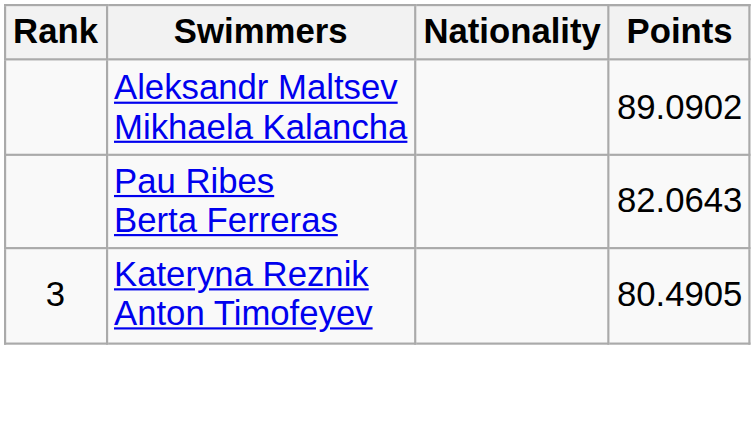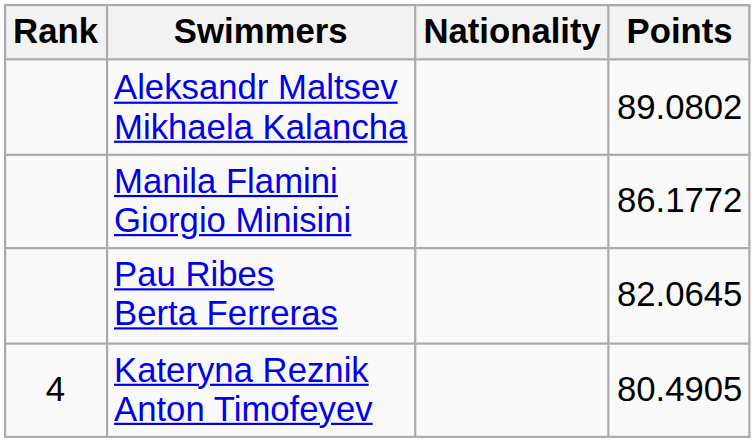 <table class="wikitable sortable" style="text-align:center">
 <tr>
 <th rowspan=2>Rank</th>
 <th rowspan=2>Swimmers</th>
 <th rowspan=2>Nationality</th>
 </tr>
 <tr>
 <th>Points</th>
 </tr>
 <tr>
 <td></td>
 <td align=left><a href='#'>Aleksandr Maltsev</a><br><a href='#'>Mikhaela Kalancha</a></td>
 <td align=left></td>
-<td>89.0902</td>
+<td>89.0802</td>
+</tr>
+<tr>
+<td></td>
+<td align=left><a href='#'>Manila Flamini</a><br><a href='#'>Giorgio Minisini</a></td>
+<td align=left></td>
+<td>86.1772</td>
 </tr>
 <tr>
 <td></td>
 <td align=left><a href='#'>Pau Ribes</a><br><a href='#'>Berta Ferreras</a></td>
 <td align=left></td>
-<td>82.0643</td>
+<td>82.0645</td>
 </tr>
 <tr>
-<td>3</td>
+<td>4</td>
 <td align=left><a href='#'>Kateryna Reznik</a><br><a href='#'>Anton Timofeyev</a></td>
 <td align=left></td>
 <td>80.4905</td>
 </tr>
 </table>
